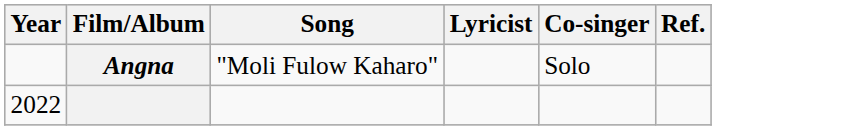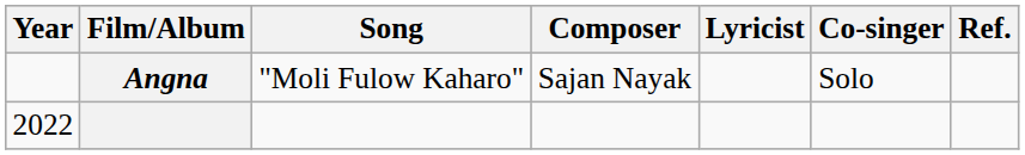 <table class="wikitable plainrowheaders">
 <tr>
 <th scope="col">Year</th>
 <th scope="col">Film/Album</th>
 <th scope="col">Song</th>
+<th scope="col">Composer</th>
 <th>Lyricist</th>
 <th scope="col">Co-singer</th>
 <th scope="col">Ref.</th>
 </tr>
 <tr>
 <td></td>
 <th><em>Angna</em></th>
 <td>"Moli Fulow Kaharo"</td>
+<td>Sajan Nayak</td>
 <td></td>
 <td>Solo</td>
 <td></td>
 </tr>
 <tr>
 <td>2022</td>
 <th></th>
 <td></td>
 <td></td>
 <td></td>
 <td></td>
+<td></td>
 </tr>
 </table>
